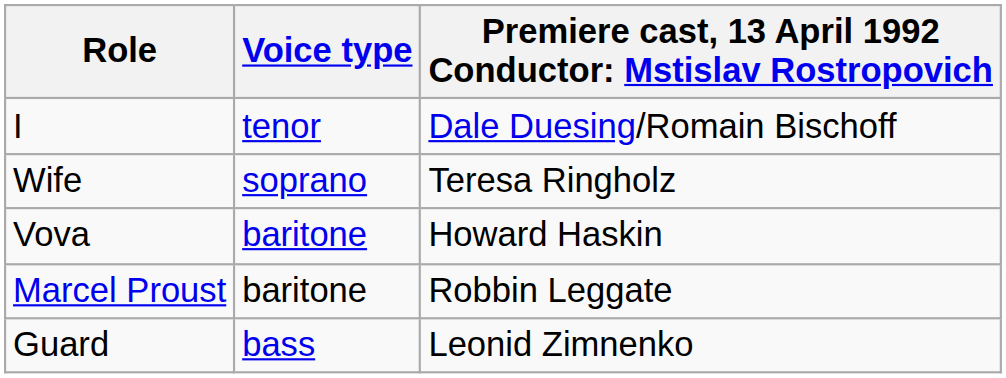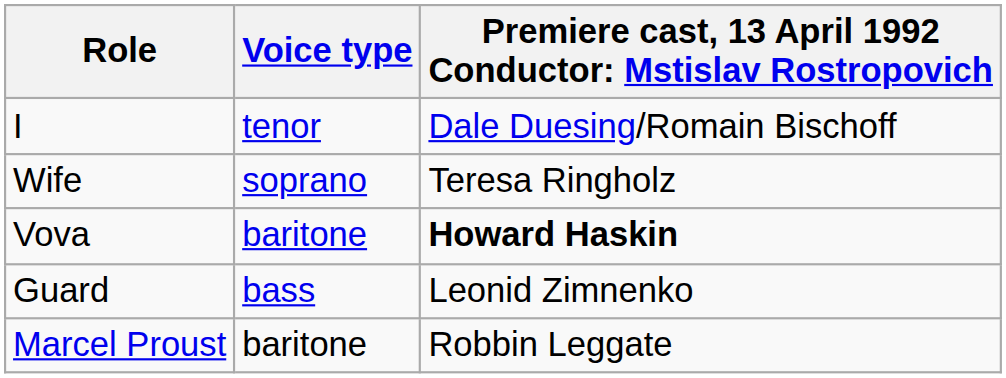 <table class="wikitable">
 <tr>
 <th>Role</th>
 <th><a href='#'>Voice type</a></th>
 <th>Premiere cast, 13 April 1992<br>Conductor: <a href='#'>Mstislav Rostropovich</a></th>
 </tr>
 <tr>
 <td>I</td>
 <td><a href='#'>tenor</a></td>
 <td><a href='#'>Dale Duesing</a>/Romain Bischoff</td>
 </tr>
 <tr>
 <td>Wife</td>
 <td><a href='#'>soprano</a></td>
 <td>Teresa Ringholz</td>
 </tr>
 <tr>
 <td>Vova</td>
 <td><a href='#'>baritone</a></td>
-<td>Howard Haskin</td>
+<td><strong>Howard Haskin</strong></td>
+</tr>
+<tr>
+<td>Guard</td>
+<td><a href='#'>bass</a></td>
+<td>Leonid Zimnenko</td>
 </tr>
 <tr>
 <td><a href='#'>Marcel Proust</a></td>
 <td>baritone</td>
 <td>Robbin Leggate</td>
 </tr>
-<tr>
-<td>Guard</td>
-<td><a href='#'>bass</a></td>
-<td>Leonid Zimnenko</td>
-</tr>
 </table>
